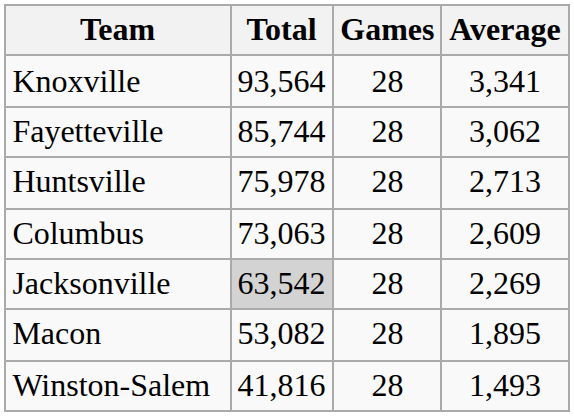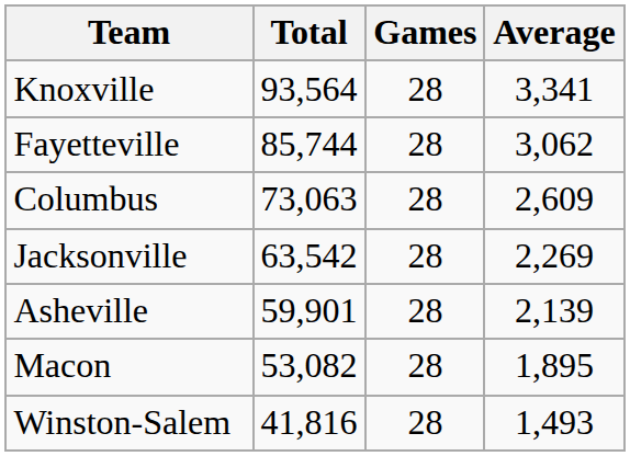 <table class="wikitable">
 <tr>
 <th width="40%">Team</th>
 <th>Total</th>
 <th>Games</th>
 <th>Average</th>
 </tr>
 <tr align=center>
 <td align=left>Knoxville</td>
 <td>93,564</td>
 <td>28</td>
 <td>3,341</td>
 </tr>
 <tr align=center>
 <td align=left>Fayetteville</td>
 <td>85,744</td>
 <td>28</td>
 <td>3,062</td>
 </tr>
 <tr align=center>
-<td align=left>Huntsville</td>
-<td>75,978</td>
-<td>28</td>
-<td>2,713</td>
-</tr>
-<tr align=center>
 <td align=left>Columbus</td>
 <td>73,063</td>
 <td>28</td>
 <td>2,609</td>
 </tr>
 <tr align=center>
 <td align=left>Jacksonville</td>
-<td style="background: lightgrey;">63,542</td>
+<td>63,542</td>
 <td>28</td>
 <td>2,269</td>
+</tr>
+<tr align=center>
+<td align=left>Asheville</td>
+<td>59,901</td>
+<td>28</td>
+<td>2,139</td>
 </tr>
 <tr align=center>
 <td align=left>Macon</td>
 <td>53,082</td>
 <td>28</td>
 <td>1,895</td>
 </tr>
 <tr align=center>
 <td align=left>Winston-Salem</td>
 <td>41,816</td>
 <td>28</td>
 <td>1,493</td>
 </tr>
 </table>
